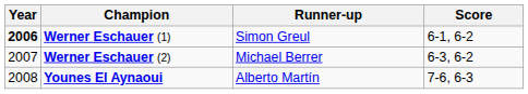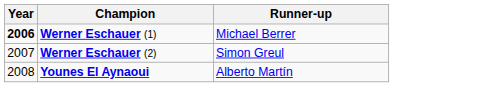 <table class="wikitable" style="font-size:90%">
 <tr>
 <th>Year</th>
 <th width="200">Champion</th>
 <th width="200">Runner-up</th>
-<th width="100">Score</th>
 </tr>
 <tr>
 <td><strong>2006</strong></td>
 <td> <strong><a href='#'>Werner Eschauer</a></strong> <small>(1)</small></td>
-<td> <a href='#'>Simon Greul</a></td>
-<td>6-1, 6-2</td>
+<td> <a href='#'>Michael Berrer</a></td>
 </tr>
 <tr>
 <td>2007</td>
 <td> <strong><a href='#'>Werner Eschauer</a></strong> <small>(2)</small></td>
-<td> <a href='#'>Michael Berrer</a></td>
-<td>6-3, 6-2</td>
+<td> <a href='#'>Simon Greul</a></td>
 </tr>
 <tr>
 <td>2008</td>
 <td> <strong><a href='#'>Younes El Aynaoui</a></strong></td>
 <td> <a href='#'>Alberto Martín</a></td>
-<td>7-6, 6-3</td>
 </tr>
 </table>
